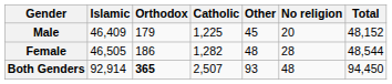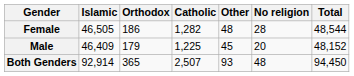 <table border="1" class="wikitable">
 <tr>
 <th>Gender</th>
 <th>Islamic</th>
 <th>Orthodox</th>
 <th>Catholic</th>
 <th>Other</th>
 <th>No religion</th>
 <th>Total</th>
 </tr>
 <tr>
+<th>Female</th>
+<td>46,505</td>
+<td>186</td>
+<td>1,282</td>
+<td>48</td>
+<td>28</td>
+<td>48,544</td>
+</tr>
+<tr>
 <th>Male</th>
 <td>46,409</td>
 <td>179</td>
 <td>1,225</td>
 <td>45</td>
 <td>20</td>
 <td>48,152</td>
 </tr>
 <tr>
-<th>Female</th>
-<td>46,505</td>
-<td>186</td>
-<td>1,282</td>
-<td>48</td>
-<td>28</td>
-<td>48,544</td>
-</tr>
-<tr>
 <th>Both Genders</th>
 <td>92,914</td>
-<td><strong>365</strong></td>
+<td>365</td>
 <td>2,507</td>
 <td>93</td>
 <td>48</td>
 <td>94,450</td>
 </tr>
 </table>
